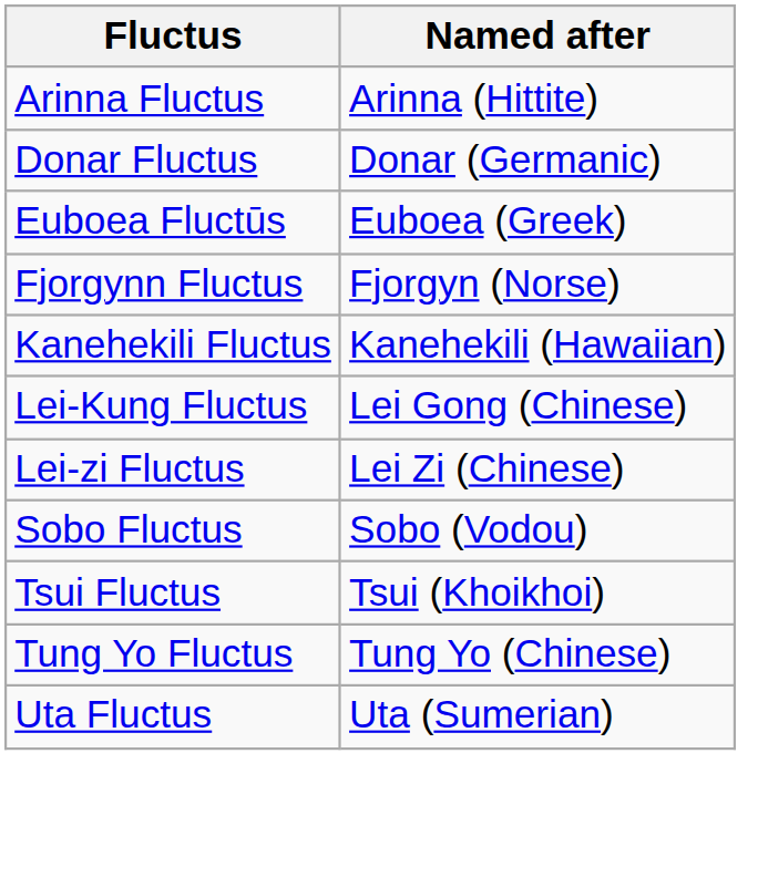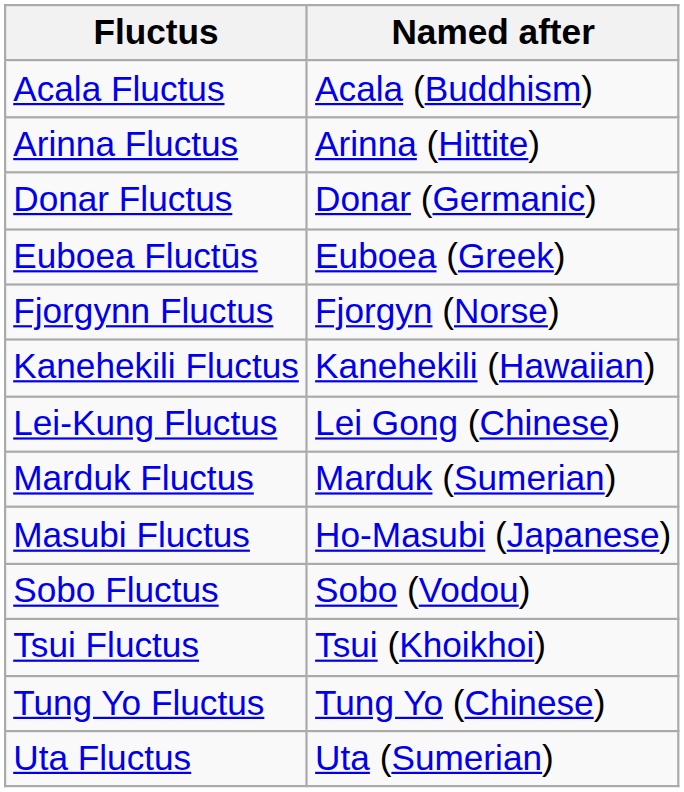 <table class="wikitable">
 <tr>
 <th>Fluctus</th>
 <th>Named after</th>
+</tr>
+<tr>
+<td><a href='#'>Acala Fluctus</a></td>
+<td><a href='#'>Acala</a> (<a href='#'>Buddhism</a>)</td>
 </tr>
 <tr>
 <td><a href='#'>Arinna Fluctus</a></td>
 <td><a href='#'>Arinna</a> (<a href='#'>Hittite</a>)</td>
 </tr>
 <tr>
 <td><a href='#'>Donar Fluctus</a></td>
 <td><a href='#'>Donar</a> (<a href='#'>Germanic</a>)</td>
 </tr>
 <tr>
 <td><a href='#'>Euboea Fluctūs</a></td>
 <td><a href='#'>Euboea</a> (<a href='#'>Greek</a>)</td>
 </tr>
 <tr>
 <td><a href='#'>Fjorgynn Fluctus</a></td>
 <td><a href='#'>Fjorgyn</a> (<a href='#'>Norse</a>)</td>
 </tr>
 <tr>
 <td><a href='#'>Kanehekili Fluctus</a></td>
 <td><a href='#'>Kanehekili</a> (<a href='#'>Hawaiian</a>)</td>
 </tr>
 <tr>
 <td><a href='#'>Lei-Kung Fluctus</a></td>
 <td><a href='#'>Lei Gong</a> (<a href='#'>Chinese</a>)</td>
 </tr>
 <tr>
-<td><a href='#'>Lei-zi Fluctus</a></td>
-<td><a href='#'>Lei Zi</a> (<a href='#'>Chinese</a>)</td>
+<td><a href='#'>Marduk Fluctus</a></td>
+<td><a href='#'>Marduk</a> (<a href='#'>Sumerian</a>)</td>
+</tr>
+<tr>
+<td><a href='#'>Masubi Fluctus</a></td>
+<td><a href='#'>Ho-Masubi</a> (<a href='#'>Japanese</a>)</td>
 </tr>
 <tr>
 <td><a href='#'>Sobo Fluctus</a></td>
 <td><a href='#'>Sobo</a> (<a href='#'>Vodou</a>)</td>
 </tr>
 <tr>
 <td><a href='#'>Tsui Fluctus</a></td>
 <td><a href='#'>Tsui</a> (<a href='#'>Khoikhoi</a>)</td>
 </tr>
 <tr>
 <td><a href='#'>Tung Yo Fluctus</a></td>
 <td><a href='#'>Tung Yo</a> (<a href='#'>Chinese</a>)</td>
 </tr>
 <tr>
 <td><a href='#'>Uta Fluctus</a></td>
 <td><a href='#'>Uta</a> (<a href='#'>Sumerian</a>)</td>
 </tr>
 </table>
